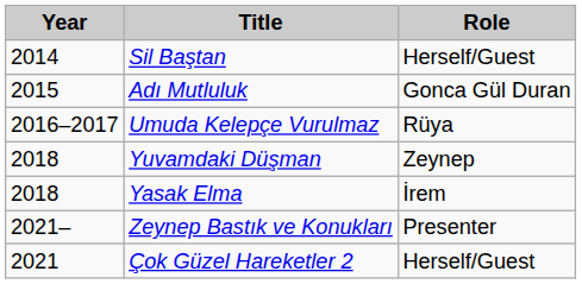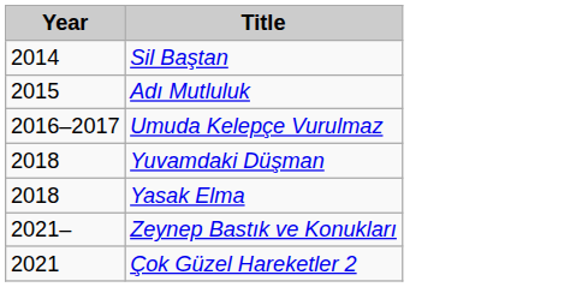 <table class="wikitable" style="font-size:90%">
 <tr>
 <th style="background:#CCCCCC">Year</th>
 <th style="background:#CCCCCC">Title</th>
-<th style="background:#CCCCCC">Role</th>
 </tr>
 <tr>
 <td>2014</td>
 <td><em><a href='#'>Sil Baştan</a></em></td>
-<td>Herself/Guest</td>
 </tr>
 <tr>
 <td>2015</td>
 <td><em><a href='#'>Adı Mutluluk</a></em></td>
-<td>Gonca Gül Duran</td>
 </tr>
 <tr>
 <td>2016–2017</td>
 <td><em><a href='#'>Umuda Kelepçe Vurulmaz</a></em></td>
-<td>Rüya</td>
 </tr>
 <tr>
 <td>2018</td>
 <td><em><a href='#'>Yuvamdaki Düşman</a></em></td>
-<td>Zeynep</td>
 </tr>
 <tr>
 <td>2018</td>
 <td><em><a href='#'>Yasak Elma</a></em></td>
-<td>İrem</td>
 </tr>
 <tr>
 <td>2021–</td>
 <td><em><a href='#'>Zeynep Bastık ve Konukları</a></em></td>
-<td>Presenter</td>
 </tr>
 <tr>
 <td>2021</td>
 <td><em><a href='#'>Çok Güzel Hareketler 2</a></em></td>
-<td>Herself/Guest</td>
 </tr>
 </table>
